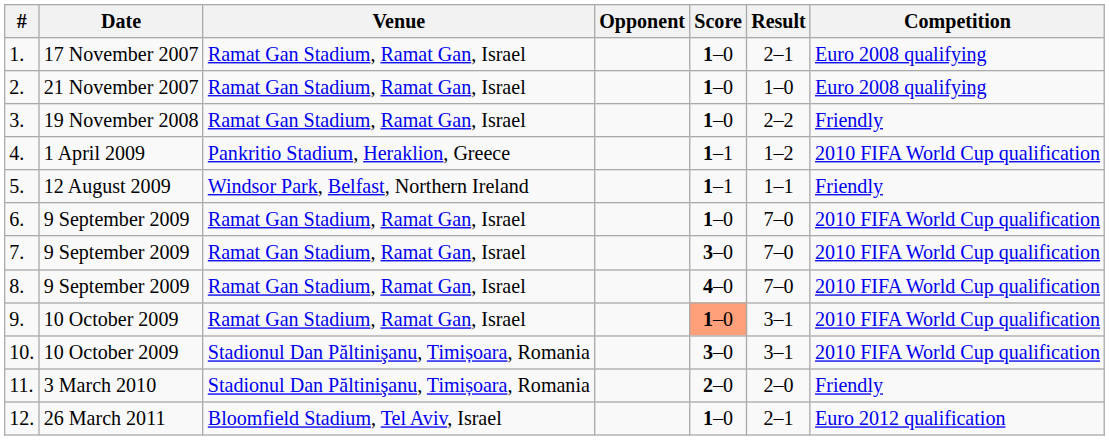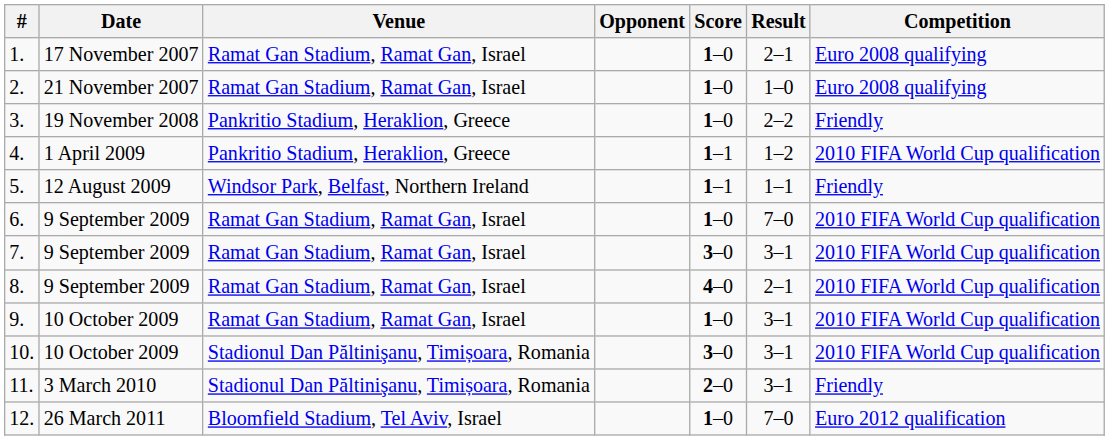 <table class="wikitable" style="font-size: 95%;">
 <tr>
 <th>#</th>
 <th>Date</th>
 <th>Venue</th>
 <th>Opponent</th>
 <th>Score</th>
 <th>Result</th>
 <th>Competition</th>
 </tr>
 <tr>
 <td>1.</td>
 <td>17 November 2007</td>
 <td><a href='#'>Ramat Gan Stadium</a>, <a href='#'>Ramat Gan</a>, Israel</td>
 <td></td>
 <td style="text-align:center;"><strong>1</strong>–0</td>
 <td style="text-align:center;">2–1</td>
 <td><a href='#'>Euro 2008 qualifying</a></td>
 </tr>
 <tr>
 <td>2.</td>
 <td>21 November 2007</td>
 <td><a href='#'>Ramat Gan Stadium</a>, <a href='#'>Ramat Gan</a>, Israel</td>
 <td></td>
 <td style="text-align:center;"><strong>1</strong>–0</td>
 <td style="text-align:center;">1–0</td>
 <td><a href='#'>Euro 2008 qualifying</a></td>
 </tr>
 <tr>
 <td>3.</td>
 <td>19 November 2008</td>
-<td><a href='#'>Ramat Gan Stadium</a>, <a href='#'>Ramat Gan</a>, Israel</td>
+<td><a href='#'>Pankritio Stadium</a>, <a href='#'>Heraklion</a>, Greece</td>
 <td></td>
 <td style="text-align:center;"><strong>1</strong>–0</td>
 <td style="text-align:center;">2–2</td>
 <td><a href='#'>Friendly</a></td>
 </tr>
 <tr>
 <td>4.</td>
 <td>1 April 2009</td>
 <td><a href='#'>Pankritio Stadium</a>, <a href='#'>Heraklion</a>, Greece</td>
 <td></td>
 <td style="text-align:center;"><strong>1</strong>–1</td>
 <td style="text-align:center;">1–2</td>
 <td><a href='#'>2010 FIFA World Cup qualification</a></td>
 </tr>
 <tr>
 <td>5.</td>
 <td>12 August 2009</td>
 <td><a href='#'>Windsor Park</a>, <a href='#'>Belfast</a>, Northern Ireland</td>
 <td></td>
 <td style="text-align:center;"><strong>1</strong>–1</td>
 <td style="text-align:center;">1–1</td>
 <td><a href='#'>Friendly</a></td>
 </tr>
 <tr>
 <td>6.</td>
 <td>9 September 2009</td>
 <td><a href='#'>Ramat Gan Stadium</a>, <a href='#'>Ramat Gan</a>, Israel</td>
 <td></td>
 <td style="text-align:center;"><strong>1</strong>–0</td>
 <td style="text-align:center;">7–0</td>
 <td><a href='#'>2010 FIFA World Cup qualification</a></td>
 </tr>
 <tr>
 <td>7.</td>
 <td>9 September 2009</td>
 <td><a href='#'>Ramat Gan Stadium</a>, <a href='#'>Ramat Gan</a>, Israel</td>
 <td></td>
 <td style="text-align:center;"><strong>3</strong>–0</td>
-<td style="text-align:center;">7–0</td>
+<td style="text-align:center;">3–1</td>
 <td><a href='#'>2010 FIFA World Cup qualification</a></td>
 </tr>
 <tr>
 <td>8.</td>
 <td>9 September 2009</td>
 <td><a href='#'>Ramat Gan Stadium</a>, <a href='#'>Ramat Gan</a>, Israel</td>
 <td></td>
 <td style="text-align:center;"><strong>4</strong>–0</td>
-<td style="text-align:center;">7–0</td>
+<td style="text-align:center;">2–1</td>
 <td><a href='#'>2010 FIFA World Cup qualification</a></td>
 </tr>
 <tr>
 <td>9.</td>
 <td>10 October 2009</td>
 <td><a href='#'>Ramat Gan Stadium</a>, <a href='#'>Ramat Gan</a>, Israel</td>
 <td></td>
-<td style="background: lightsalmon; text-align:center;"><strong>1</strong>–0</td>
+<td style="text-align:center;"><strong>1</strong>–0</td>
 <td style="text-align:center;">3–1</td>
 <td><a href='#'>2010 FIFA World Cup qualification</a></td>
 </tr>
 <tr>
 <td>10.</td>
 <td>10 October 2009</td>
 <td><a href='#'>Stadionul Dan Păltinişanu</a>, <a href='#'>Timișoara</a>, Romania</td>
 <td></td>
 <td style="text-align:center;"><strong>3</strong>–0</td>
 <td style="text-align:center;">3–1</td>
 <td><a href='#'>2010 FIFA World Cup qualification</a></td>
 </tr>
 <tr>
 <td>11.</td>
 <td>3 March 2010</td>
 <td><a href='#'>Stadionul Dan Păltinişanu</a>, <a href='#'>Timișoara</a>, Romania</td>
 <td></td>
 <td style="text-align:center;"><strong>2</strong>–0</td>
-<td style="text-align:center;">2–0</td>
+<td style="text-align:center;">3–1</td>
 <td><a href='#'>Friendly</a></td>
 </tr>
 <tr>
 <td>12.</td>
 <td>26 March 2011</td>
 <td><a href='#'>Bloomfield Stadium</a>, <a href='#'>Tel Aviv</a>, Israel</td>
 <td></td>
 <td style="text-align:center;"><strong>1</strong>–0</td>
-<td style="text-align:center;">2–1</td>
+<td style="text-align:center;">7–0</td>
 <td><a href='#'>Euro 2012 qualification</a></td>
 </tr>
 </table>
